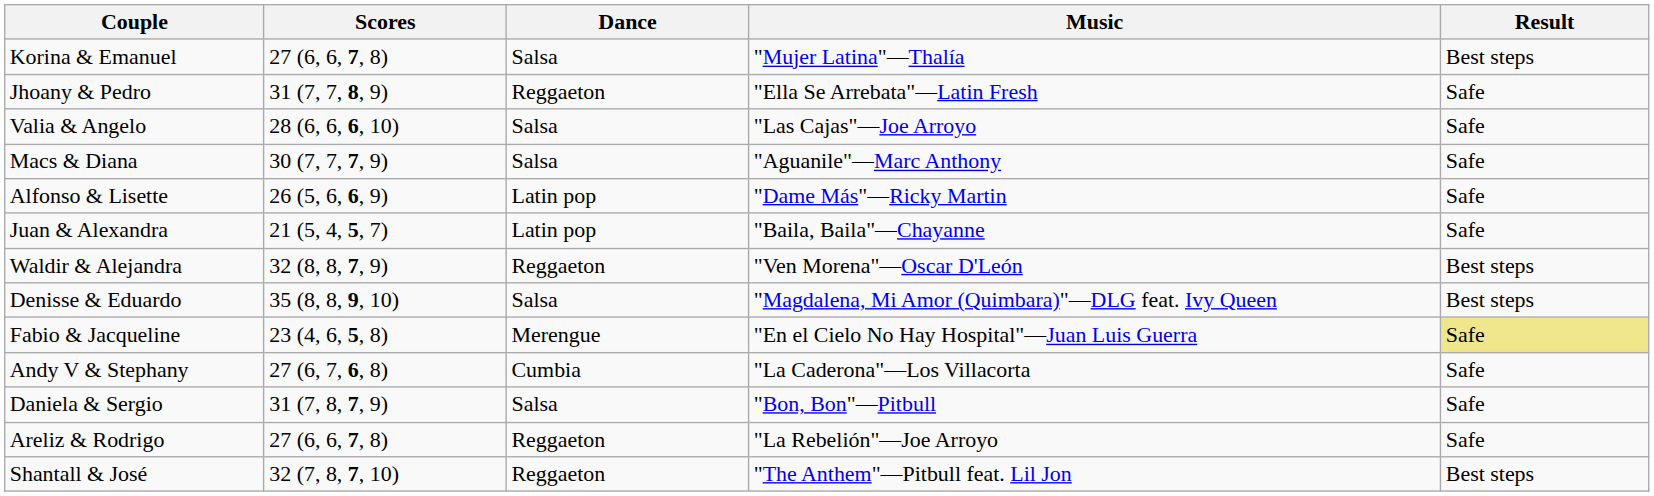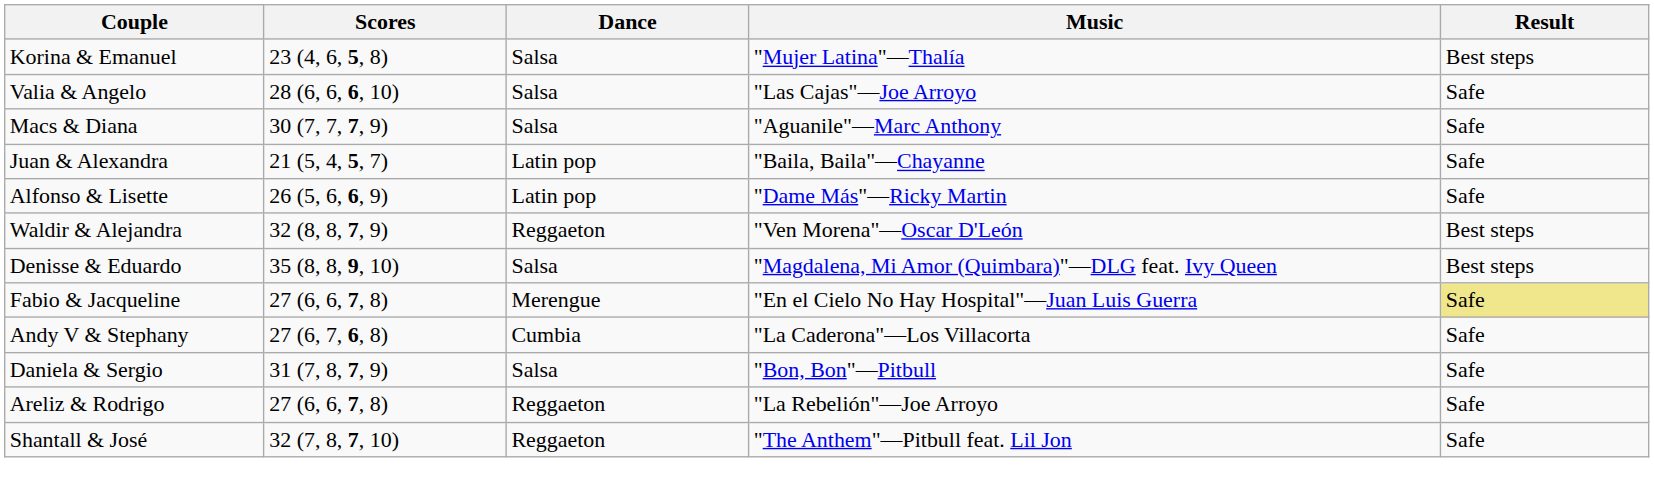 <table class="wikitable sortable" style="width:95%; white-space:nowrap;">
 <tr>
 <th style="width:15%;">Couple</th>
 <th style="width:14%;">Scores</th>
 <th style="width:14%;">Dance</th>
 <th style="width:40%;">Music</th>
 <th style="width:12%;">Result</th>
 </tr>
 <tr>
 <td>Korina & Emanuel</td>
-<td>27 (6, 6, <strong>7</strong>, 8)</td>
+<td>23 (4, 6, <strong>5</strong>, 8)</td>
 <td>Salsa</td>
 <td>"<a href='#'>Mujer Latina</a>"—<a href='#'>Thalía</a></td>
 <td>Best steps</td>
-</tr>
-<tr>
-<td>Jhoany & Pedro</td>
-<td>31 (7, 7, <strong>8</strong>, 9)</td>
-<td>Reggaeton</td>
-<td>"Ella Se Arrebata"—<a href='#'>Latin Fresh</a></td>
-<td>Safe</td>
 </tr>
 <tr>
 <td>Valia & Angelo</td>
 <td>28 (6, 6, <strong>6</strong>, 10)</td>
 <td>Salsa</td>
 <td>"Las Cajas"—<a href='#'>Joe Arroyo</a></td>
 <td>Safe</td>
 </tr>
 <tr>
 <td>Macs & Diana</td>
 <td>30 (7, 7, <strong>7</strong>, 9)</td>
 <td>Salsa</td>
 <td>"Aguanile"—<a href='#'>Marc Anthony</a></td>
 <td>Safe</td>
 </tr>
 <tr>
+<td>Juan & Alexandra</td>
+<td>21 (5, 4, <strong>5</strong>, 7)</td>
+<td>Latin pop</td>
+<td>"Baila, Baila"—<a href='#'>Chayanne</a></td>
+<td>Safe</td>
+</tr>
+<tr>
 <td>Alfonso &  Lisette</td>
 <td>26 (5, 6, <strong>6</strong>, 9)</td>
 <td>Latin pop</td>
 <td>"<a href='#'>Dame Más</a>"—<a href='#'>Ricky Martin</a></td>
-<td>Safe</td>
-</tr>
-<tr>
-<td>Juan & Alexandra</td>
-<td>21 (5, 4, <strong>5</strong>, 7)</td>
-<td>Latin pop</td>
-<td>"Baila, Baila"—<a href='#'>Chayanne</a></td>
 <td>Safe</td>
 </tr>
 <tr>
 <td>Waldir & Alejandra</td>
 <td>32 (8, 8, <strong>7</strong>, 9)</td>
 <td>Reggaeton</td>
 <td>"Ven Morena"—<a href='#'>Oscar D'León</a></td>
 <td>Best steps</td>
 </tr>
 <tr>
 <td>Denisse & Eduardo</td>
 <td>35 (8, 8, <strong>9</strong>, 10)</td>
 <td>Salsa</td>
 <td>"<a href='#'>Magdalena, Mi Amor (Quimbara)</a>"—<a href='#'>DLG</a> feat. <a href='#'>Ivy Queen</a></td>
 <td>Best steps</td>
 </tr>
 <tr>
 <td>Fabio & Jacqueline</td>
-<td>23 (4, 6, <strong>5</strong>, 8)</td>
+<td>27 (6, 6, <strong>7</strong>, 8)</td>
 <td>Merengue</td>
 <td>"En el Cielo No Hay Hospital"—<a href='#'>Juan Luis Guerra</a></td>
 <td style="background: khaki;">Safe</td>
 </tr>
 <tr>
 <td>Andy V & Stephany</td>
 <td>27 (6, 7, <strong>6</strong>, 8)</td>
 <td>Cumbia</td>
 <td>"La Caderona"—Los Villacorta</td>
 <td>Safe</td>
 </tr>
 <tr>
 <td>Daniela & Sergio</td>
 <td>31 (7, 8, <strong>7</strong>, 9)</td>
 <td>Salsa</td>
 <td>"<a href='#'>Bon, Bon</a>"—<a href='#'>Pitbull</a></td>
 <td>Safe</td>
 </tr>
 <tr>
 <td>Areliz & Rodrigo</td>
 <td>27 (6, 6, <strong>7</strong>, 8)</td>
 <td>Reggaeton</td>
 <td>"La Rebelión"—Joe Arroyo</td>
 <td>Safe</td>
 </tr>
 <tr>
 <td>Shantall & José</td>
 <td>32 (7, 8, <strong>7</strong>, 10)</td>
 <td>Reggaeton</td>
 <td>"<a href='#'>The Anthem</a>"—Pitbull feat. <a href='#'>Lil Jon</a></td>
-<td>Best steps</td>
+<td>Safe</td>
 </tr>
 </table>
